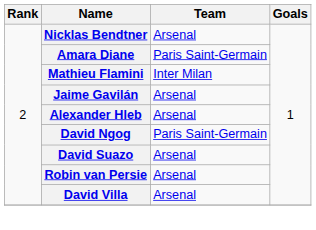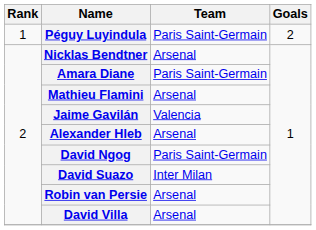 <table class="wikitable plainrowheaders sortable" cellpadding="3" style="text-align: center;">
 <tr>
 <th scope=col>Rank</th>
 <th scope=col>Name</th>
 <th scope=col>Team</th>
 <th scope=col>Goals</th>
+</tr>
+<tr>
+<td rowspan="1">1</td>
+<th scope=row> <a href='#'>Péguy Luyindula</a></th>
+<td align="left"><a href='#'>Paris Saint-Germain</a></td>
+<td rowspan="1">2</td>
 </tr>
 <tr>
 <td rowspan="9">2</td>
 <th scope=row> <a href='#'>Nicklas Bendtner</a></th>
 <td align="left"><a href='#'>Arsenal</a></td>
 <td rowspan="9">1</td>
 </tr>
 <tr>
 <th scope=row> <a href='#'>Amara Diane</a></th>
 <td align="left"><a href='#'>Paris Saint-Germain</a></td>
 </tr>
 <tr>
 <th scope=row> <a href='#'>Mathieu Flamini</a></th>
-<td align="left"><a href='#'>Inter Milan</a></td>
+<td align="left"><a href='#'>Arsenal</a></td>
 </tr>
 <tr>
 <th scope=row> <a href='#'>Jaime Gavilán</a></th>
-<td align="left"><a href='#'>Arsenal</a></td>
+<td align="left"><a href='#'>Valencia</a></td>
 </tr>
 <tr>
 <th scope=row> <a href='#'>Alexander Hleb</a></th>
 <td align="left"><a href='#'>Arsenal</a></td>
 </tr>
 <tr>
 <th scope=row> <a href='#'>David Ngog</a></th>
 <td align="left"><a href='#'>Paris Saint-Germain</a></td>
 </tr>
 <tr>
 <th scope=row> <a href='#'>David Suazo</a></th>
-<td align="left"><a href='#'>Arsenal</a></td>
+<td align="left"><a href='#'>Inter Milan</a></td>
 </tr>
 <tr>
 <th scope=row> <a href='#'>Robin van Persie</a></th>
 <td align="left"><a href='#'>Arsenal</a></td>
 </tr>
 <tr>
 <th scope=row> <a href='#'>David Villa</a></th>
 <td align="left"><a href='#'>Arsenal</a></td>
 </tr>
 <tr>
 </tr>
 </table>
